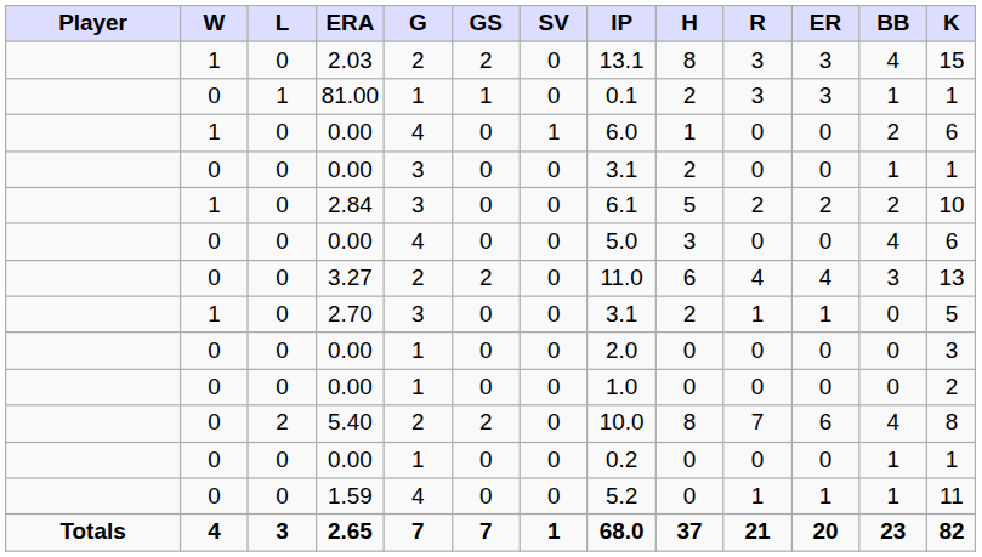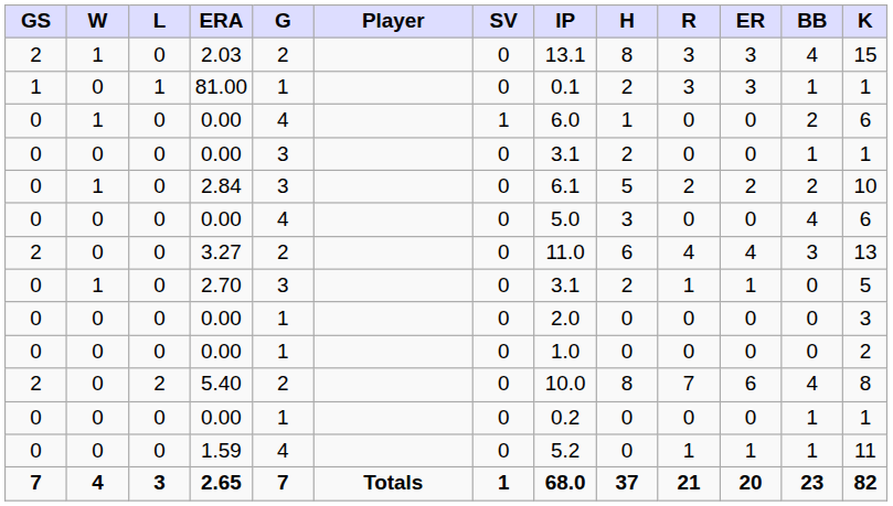 <table class="wikitable" style="text-align:center;">
 <tr>
-<th style="background:#ddf; width:18%;"><strong>Player</strong></th>
+<th style="background:#ddf; width:7%;"><strong>GS</strong></th>
 <th style="background:#ddf; width:7%;"><strong>W</strong></th>
 <th style="background:#ddf; width:7%;"><strong>L</strong></th>
 <th style="background:#ddf; width:7%;"><strong>ERA</strong></th>
 <th style="background:#ddf; width:7%;"><strong>G</strong></th>
-<th style="background:#ddf; width:7%;"><strong>GS</strong></th>
+<th style="background:#ddf; width:18%;"><strong>Player</strong></th>
 <th style="background:#ddf; width:7%;"><strong>SV</strong></th>
 <th style="background:#ddf; width:7%;"><strong>IP</strong></th>
 <th style="background:#ddf; width:7%;"><strong>H</strong></th>
 <th style="background:#ddf; width:7%;"><strong>R</strong></th>
 <th style="background:#ddf; width:7%;"><strong>ER</strong></th>
 <th style="background:#ddf; width:7%;"><strong>BB</strong></th>
 <th style="background:#ddf; width:7%;"><strong>K</strong></th>
 </tr>
 <tr>
-<td align=left></td>
+<td>2</td>
 <td>1</td>
 <td>0</td>
 <td>2.03</td>
 <td>2</td>
-<td>2</td>
+<td align=left></td>
 <td>0</td>
 <td>13.1</td>
 <td>8</td>
 <td>3</td>
 <td>3</td>
 <td>4</td>
 <td>15</td>
 </tr>
 <tr>
-<td align=left></td>
+<td>1</td>
 <td>0</td>
 <td>1</td>
 <td>81.00</td>
 <td>1</td>
-<td>1</td>
+<td align=left></td>
 <td>0</td>
 <td>0.1</td>
 <td>2</td>
 <td>3</td>
 <td>3</td>
 <td>1</td>
 <td>1</td>
 </tr>
 <tr>
-<td align=left></td>
+<td>0</td>
 <td>1</td>
 <td>0</td>
 <td>0.00</td>
 <td>4</td>
-<td>0</td>
+<td align=left></td>
 <td>1</td>
 <td>6.0</td>
 <td>1</td>
 <td>0</td>
 <td>0</td>
 <td>2</td>
 <td>6</td>
 </tr>
 <tr>
-<td align=left></td>
+<td>0</td>
 <td>0</td>
 <td>0</td>
 <td>0.00</td>
 <td>3</td>
-<td>0</td>
+<td align=left></td>
 <td>0</td>
 <td>3.1</td>
 <td>2</td>
 <td>0</td>
 <td>0</td>
 <td>1</td>
 <td>1</td>
 </tr>
 <tr>
-<td align=left></td>
+<td>0</td>
 <td>1</td>
 <td>0</td>
 <td>2.84</td>
 <td>3</td>
-<td>0</td>
+<td align=left></td>
 <td>0</td>
 <td>6.1</td>
 <td>5</td>
 <td>2</td>
 <td>2</td>
 <td>2</td>
 <td>10</td>
 </tr>
 <tr>
-<td align=left></td>
+<td>0</td>
 <td>0</td>
 <td>0</td>
 <td>0.00</td>
 <td>4</td>
-<td>0</td>
+<td align=left></td>
 <td>0</td>
 <td>5.0</td>
 <td>3</td>
 <td>0</td>
 <td>0</td>
 <td>4</td>
 <td>6</td>
 </tr>
 <tr>
-<td align=left></td>
+<td>2</td>
 <td>0</td>
 <td>0</td>
 <td>3.27</td>
 <td>2</td>
-<td>2</td>
+<td align=left></td>
 <td>0</td>
 <td>11.0</td>
 <td>6</td>
 <td>4</td>
 <td>4</td>
 <td>3</td>
 <td>13</td>
 </tr>
 <tr>
-<td align=left></td>
+<td>0</td>
 <td>1</td>
 <td>0</td>
 <td>2.70</td>
 <td>3</td>
-<td>0</td>
+<td align=left></td>
 <td>0</td>
 <td>3.1</td>
 <td>2</td>
 <td>1</td>
 <td>1</td>
 <td>0</td>
 <td>5</td>
 </tr>
 <tr>
-<td align=left></td>
+<td>0</td>
 <td>0</td>
 <td>0</td>
 <td>0.00</td>
 <td>1</td>
-<td>0</td>
+<td align=left></td>
 <td>0</td>
 <td>2.0</td>
 <td>0</td>
 <td>0</td>
 <td>0</td>
 <td>0</td>
 <td>3</td>
 </tr>
 <tr>
-<td align=left></td>
+<td>0</td>
 <td>0</td>
 <td>0</td>
 <td>0.00</td>
 <td>1</td>
-<td>0</td>
+<td align=left></td>
 <td>0</td>
 <td>1.0</td>
 <td>0</td>
 <td>0</td>
 <td>0</td>
 <td>0</td>
 <td>2</td>
 </tr>
 <tr>
-<td align=left></td>
+<td>2</td>
 <td>0</td>
 <td>2</td>
 <td>5.40</td>
 <td>2</td>
-<td>2</td>
+<td align=left></td>
 <td>0</td>
 <td>10.0</td>
 <td>8</td>
 <td>7</td>
 <td>6</td>
 <td>4</td>
 <td>8</td>
 </tr>
 <tr>
-<td align=left></td>
+<td>0</td>
 <td>0</td>
 <td>0</td>
 <td>0.00</td>
 <td>1</td>
-<td>0</td>
+<td align=left></td>
 <td>0</td>
 <td>0.2</td>
 <td>0</td>
 <td>0</td>
 <td>0</td>
 <td>1</td>
 <td>1</td>
 </tr>
 <tr>
-<td align=left></td>
+<td>0</td>
 <td>0</td>
 <td>0</td>
 <td>1.59</td>
 <td>4</td>
-<td>0</td>
+<td align=left></td>
 <td>0</td>
 <td>5.2</td>
 <td>0</td>
 <td>1</td>
 <td>1</td>
 <td>1</td>
 <td>11</td>
 </tr>
 <tr class="sortbottom">
-<td><strong>Totals</strong></td>
+<td><strong>7</strong></td>
 <td><strong>4</strong></td>
 <td><strong>3</strong></td>
 <td><strong>2.65</strong></td>
 <td><strong>7</strong></td>
-<td><strong>7</strong></td>
+<td><strong>Totals</strong></td>
 <td><strong>1</strong></td>
 <td><strong>68.0</strong></td>
 <td><strong>37</strong></td>
 <td><strong>21</strong></td>
 <td><strong>20</strong></td>
 <td><strong>23</strong></td>
 <td><strong>82</strong></td>
 </tr>
 </table>
